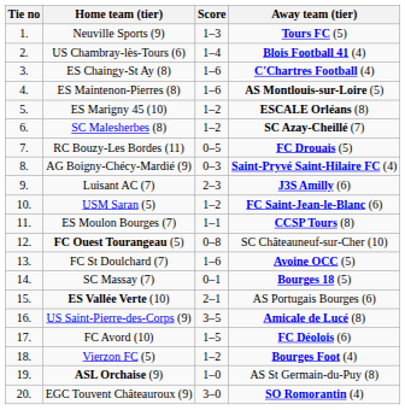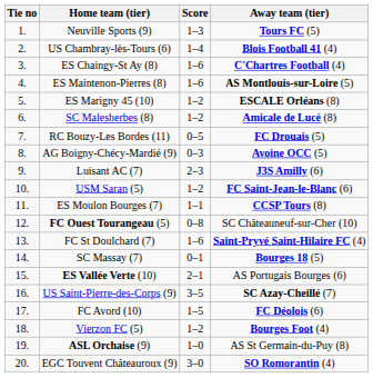 <table class="wikitable" style="text-align: center">
 <tr>
 <th>Tie no</th>
 <th>Home team (tier)</th>
 <th>Score</th>
 <th>Away team (tier)</th>
 </tr>
 <tr>
 <td>1.</td>
 <td>Neuville Sports (9)</td>
 <td>1–3</td>
 <td><strong><a href='#'>Tours FC</a></strong> (5)</td>
 </tr>
 <tr>
 <td>2.</td>
 <td>US Chambray-lès-Tours (6)</td>
 <td>1–4</td>
 <td><strong><a href='#'>Blois Football 41</a></strong> (4)</td>
 </tr>
 <tr>
 <td>3.</td>
 <td>ES Chaingy-St Ay (8)</td>
 <td>1–6</td>
 <td><strong><a href='#'>C'Chartres Football</a></strong> (4)</td>
 </tr>
 <tr>
 <td>4.</td>
 <td>ES Maintenon-Pierres (8)</td>
 <td>1–6</td>
 <td><strong>AS Montlouis-sur-Loire</strong> (5)</td>
 </tr>
 <tr>
 <td>5.</td>
 <td>ES Marigny 45 (10)</td>
 <td>1–2</td>
 <td><strong>ESCALE Orléans</strong> (8)</td>
 </tr>
 <tr>
 <td>6.</td>
 <td><a href='#'>SC Malesherbes</a> (8)</td>
 <td>1–2 </td>
-<td><strong>SC Azay-Cheillé</strong> (7)</td>
+<td><strong><a href='#'>Amicale de Lucé</a></strong> (8)</td>
 </tr>
 <tr>
 <td>7.</td>
 <td>RC Bouzy-Les Bordes (11)</td>
 <td>0–5</td>
 <td><strong><a href='#'>FC Drouais</a></strong> (5)</td>
 </tr>
 <tr>
 <td>8.</td>
 <td>AG Boigny-Chécy-Mardié (9)</td>
 <td>0–3</td>
-<td><strong><a href='#'>Saint-Pryvé Saint-Hilaire FC</a></strong> (4)</td>
+<td><strong><a href='#'>Avoine OCC</a></strong> (5)</td>
 </tr>
 <tr>
 <td>9.</td>
 <td>Luisant AC (7)</td>
 <td>2–3</td>
 <td><strong><a href='#'>J3S Amilly</a></strong> (6)</td>
 </tr>
 <tr>
 <td>10.</td>
 <td><a href='#'>USM Saran</a> (5)</td>
 <td>1–2 </td>
 <td><strong><a href='#'>FC Saint-Jean-le-Blanc</a></strong> (6)</td>
 </tr>
 <tr>
 <td>11.</td>
 <td>ES Moulon Bourges (7)</td>
 <td>1–1 </td>
 <td><strong><a href='#'>CCSP Tours</a></strong> (8)</td>
 </tr>
 <tr>
 <td>12.</td>
 <td><strong>FC Ouest Tourangeau</strong> (5)</td>
 <td>0–8</td>
 <td>SC Châteauneuf-sur-Cher (10)</td>
 </tr>
 <tr>
 <td>13.</td>
 <td>FC St Doulchard (7)</td>
 <td>1–6</td>
-<td><strong><a href='#'>Avoine OCC</a></strong> (5)</td>
+<td><strong><a href='#'>Saint-Pryvé Saint-Hilaire FC</a></strong> (4)</td>
 </tr>
 <tr>
 <td>14.</td>
 <td>SC Massay (7)</td>
 <td>0–1 </td>
 <td><strong><a href='#'>Bourges 18</a></strong> (5)</td>
 </tr>
 <tr>
 <td>15.</td>
 <td><strong>ES Vallée Verte</strong> (10)</td>
 <td>2–1</td>
 <td>AS Portugais Bourges (6)</td>
 </tr>
 <tr>
 <td>16.</td>
 <td><a href='#'>US Saint-Pierre-des-Corps</a> (9)</td>
 <td>3–5 </td>
-<td><strong><a href='#'>Amicale de Lucé</a></strong> (8)</td>
+<td><strong>SC Azay-Cheillé</strong> (7)</td>
 </tr>
 <tr>
 <td>17.</td>
 <td>FC Avord (10)</td>
 <td>1–5</td>
 <td><strong><a href='#'>FC Déolois</a></strong> (6)</td>
 </tr>
 <tr>
 <td>18.</td>
 <td><a href='#'>Vierzon FC</a> (5)</td>
 <td>1–2 </td>
 <td><strong><a href='#'>Bourges Foot</a></strong> (4)</td>
 </tr>
 <tr>
 <td>19.</td>
 <td><strong>ASL Orchaise</strong> (9)</td>
 <td>1–0</td>
 <td>AS St Germain-du-Puy (8)</td>
 </tr>
 <tr>
 <td>20.</td>
 <td>EGC Touvent Châteauroux (9)</td>
 <td>3–0</td>
 <td><strong><a href='#'>SO Romorantin</a></strong> (4)</td>
 </tr>
 </table>
